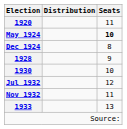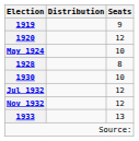 <table class=wikitable style="font-size:90%; text-align:center">
 <tr>
 <th>Election</th>
 <th>Distribution</th>
 <th>Seats</th>
 </tr>
 <tr>
+<th><a href='#'>1919</a></th>
+<td align=left>        </td>
+<td>9</td>
+</tr>
+<tr>
 <th><a href='#'>1920</a></th>
 <td align=left>          </td>
-<td>11</td>
+<td>12</td>
 </tr>
 <tr>
 <th><a href='#'>May 1924</a></th>
 <td align=left>         </td>
-<td><strong>10</strong></td>
-</tr>
-<tr>
-<th><a href='#'>Dec 1924</a></th>
-<td align=left>       </td>
-<td>8</td>
+<td>10</td>
 </tr>
 <tr>
 <th><a href='#'>1928</a></th>
 <td align=left>        </td>
-<td>9</td>
+<td>8</td>
 </tr>
 <tr>
 <th><a href='#'>1930</a></th>
 <td align=left>          </td>
 <td>10</td>
 </tr>
 <tr>
 <th><a href='#'>Jul 1932</a></th>
 <td align=left>           </td>
 <td>12</td>
 </tr>
 <tr>
 <th><a href='#'>Nov 1932</a></th>
 <td align=left>          </td>
-<td>11</td>
+<td>12</td>
 </tr>
 <tr>
 <th><a href='#'>1933</a></th>
 <td align=left>            </td>
 <td>13</td>
 </tr>
 <tr>
 <td colspan=3 align=right>Source: </td>
 </tr>
 </table>
